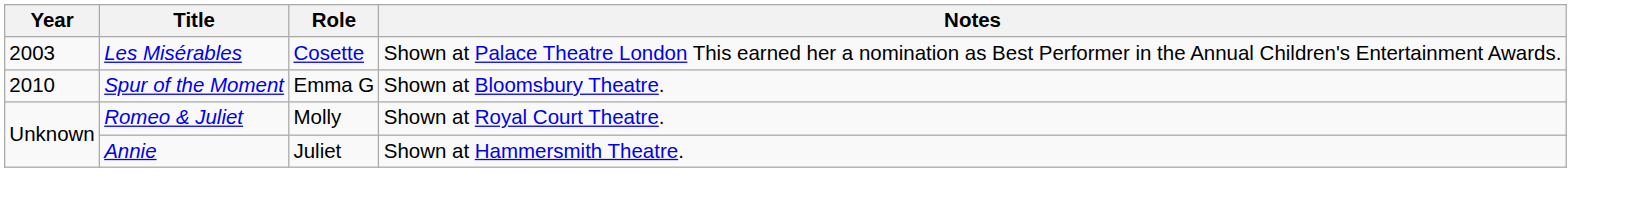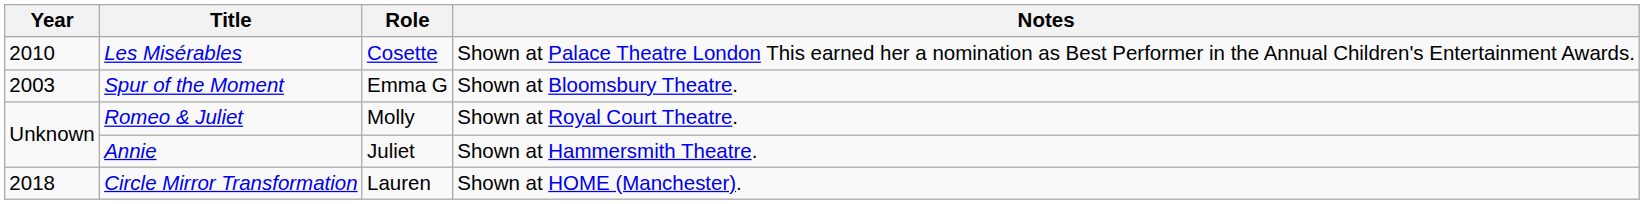 <table class="wikitable sortable">
 <tr>
 <th>Year</th>
 <th>Title</th>
 <th>Role</th>
 <th>Notes</th>
 </tr>
 <tr>
-<td>2003</td>
+<td>2010</td>
 <td><em><a href='#'>Les Misérables</a></em></td>
 <td><a href='#'>Cosette</a></td>
 <td>Shown at <a href='#'>Palace Theatre London</a> This earned her a nomination as Best Performer in the Annual Children's Entertainment Awards.</td>
 </tr>
 <tr>
-<td>2010</td>
+<td>2003</td>
 <td><em><a href='#'>Spur of the Moment</a></em></td>
 <td>Emma G</td>
 <td>Shown at <a href='#'>Bloomsbury Theatre</a>.</td>
 </tr>
 <tr>
 <td rowspan="2">Unknown</td>
 <td><em><a href='#'>Romeo & Juliet</a></em></td>
 <td>Molly</td>
 <td>Shown at <a href='#'>Royal Court Theatre</a>.</td>
 </tr>
 <tr>
 <td><em><a href='#'>Annie</a></em></td>
 <td>Juliet</td>
 <td>Shown at <a href='#'>Hammersmith Theatre</a>.</td>
 </tr>
+<tr>
+<td>2018</td>
+<td><em><a href='#'>Circle Mirror Transformation</a></em></td>
+<td>Lauren</td>
+<td>Shown at <a href='#'>HOME (Manchester)</a>.</td>
+</tr>
 </table>
